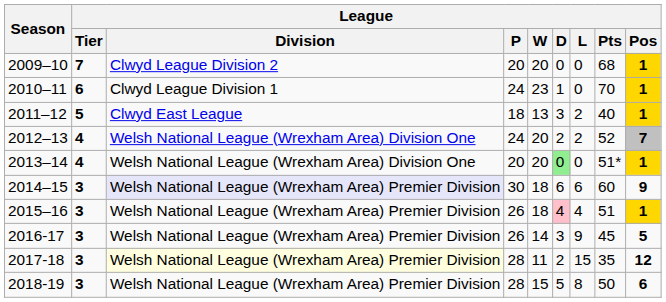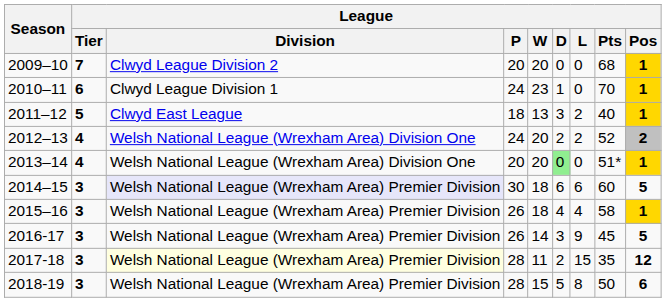 <table class="wikitable">
 <tr>
 <th rowspan="2">Season</th>
 <th colspan="8">League</th>
 </tr>
 <tr>
 <th>Tier</th>
 <th>Division</th>
 <th>P</th>
 <th>W</th>
 <th>D</th>
 <th>L</th>
 <th>Pts</th>
 <th>Pos</th>
 </tr>
 <tr>
 <td>2009–10</td>
 <td><strong>7</strong></td>
 <td><a href='#'>Clwyd League Division 2</a></td>
 <td>20</td>
 <td>20</td>
 <td>0</td>
 <td>0</td>
 <td>68</td>
 <td align="center" bgcolor="Gold"><strong>1</strong></td>
 </tr>
 <tr>
 <td>2010–11</td>
 <td><strong>6</strong></td>
 <td>Clwyd League Division 1</td>
 <td>24</td>
 <td>23</td>
 <td>1</td>
 <td>0</td>
 <td>70</td>
 <td align="center" bgcolor="Gold"><strong>1</strong></td>
 </tr>
 <tr>
 <td>2011–12</td>
 <td><strong>5</strong></td>
 <td><a href='#'>Clwyd East League</a></td>
 <td>18</td>
 <td>13</td>
 <td>3</td>
 <td>2</td>
 <td>40</td>
 <td align="center" bgcolor="Gold"><strong>1</strong></td>
 </tr>
 <tr>
 <td>2012–13</td>
 <td><strong>4</strong></td>
 <td><a href='#'>Welsh National League (Wrexham Area) Division One</a></td>
 <td>24</td>
 <td>20</td>
 <td>2</td>
 <td>2</td>
 <td>52</td>
-<td align="center" bgcolor="Silver"><strong>7</strong></td>
+<td align="center" bgcolor="Silver"><strong>2</strong></td>
 </tr>
 <tr>
 <td>2013–14</td>
 <td><strong>4</strong></td>
 <td>Welsh National League (Wrexham Area) Division One</td>
 <td>20</td>
 <td>20</td>
 <td style="background: lightgreen;">0</td>
 <td>0</td>
 <td>51*</td>
 <td align="center" bgcolor="Gold"><strong>1</strong></td>
 </tr>
 <tr>
 <td>2014–15</td>
 <td><strong>3</strong></td>
 <td style="background: lavender;">Welsh National League (Wrexham Area) Premier Division</td>
 <td>30</td>
 <td>18</td>
 <td>6</td>
 <td>6</td>
 <td>60</td>
-<td align="center"><strong>9</strong></td>
+<td align="center"><strong>5</strong></td>
 </tr>
 <tr>
 <td>2015–16</td>
 <td><strong>3</strong></td>
 <td>Welsh National League (Wrexham Area) Premier Division</td>
 <td>26</td>
 <td>18</td>
-<td style="background: pink;">4</td>
 <td>4</td>
-<td>51</td>
+<td>4</td>
+<td>58</td>
 <td align="center" bgcolor="Gold"><strong>1</strong></td>
 </tr>
 <tr>
 <td>2016-17</td>
 <td><strong>3</strong></td>
 <td>Welsh National League (Wrexham Area) Premier Division</td>
 <td>26</td>
 <td>14</td>
 <td>3</td>
 <td>9</td>
 <td>45</td>
 <td align="center"><strong>5</strong></td>
 </tr>
 <tr>
 <td>2017-18</td>
 <td><strong>3</strong></td>
 <td style="background: lightyellow;">Welsh National League (Wrexham Area) Premier Division</td>
 <td>28</td>
 <td>11</td>
 <td>2</td>
 <td>15</td>
 <td>35</td>
 <td align="center"><strong>12</strong></td>
 </tr>
 <tr>
 <td>2018-19</td>
 <td><strong>3</strong></td>
 <td>Welsh National League (Wrexham Area) Premier Division</td>
 <td>28</td>
 <td>15</td>
 <td>5</td>
 <td>8</td>
 <td>50</td>
 <td align="center"><strong>6</strong></td>
 </tr>
 </table>
